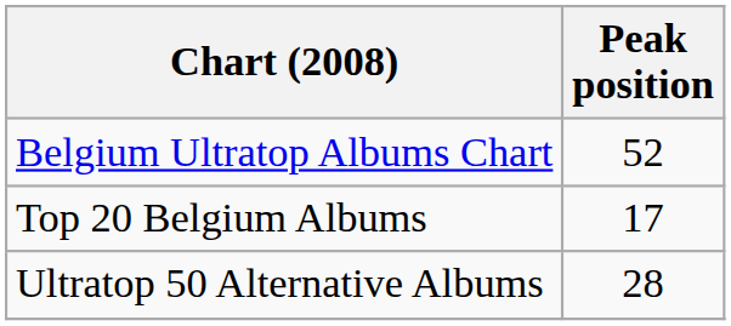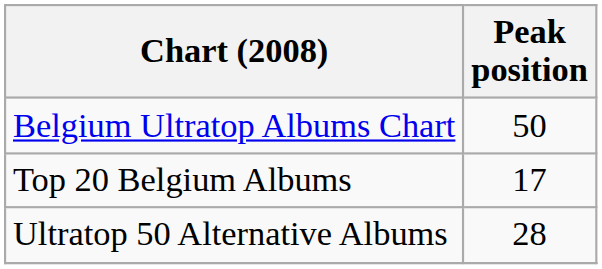 <table class="wikitable">
 <tr>
 <th>Chart (2008)</th>
 <th>Peak<br>position</th>
 </tr>
 <tr>
 <td><a href='#'>Belgium Ultratop Albums Chart</a></td>
-<td align="center">52</td>
+<td align="center">50</td>
 </tr>
 <tr>
 <td>Top 20 Belgium Albums</td>
 <td align="center">17</td>
 </tr>
 <tr>
 <td>Ultratop 50 Alternative Albums</td>
 <td align="center">28</td>
 </tr>
 <tr>
 </tr>
 </table>
